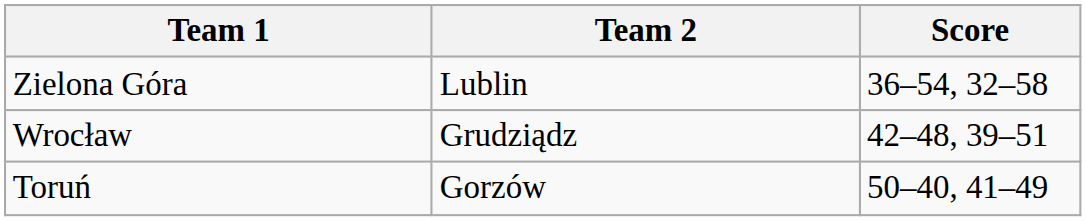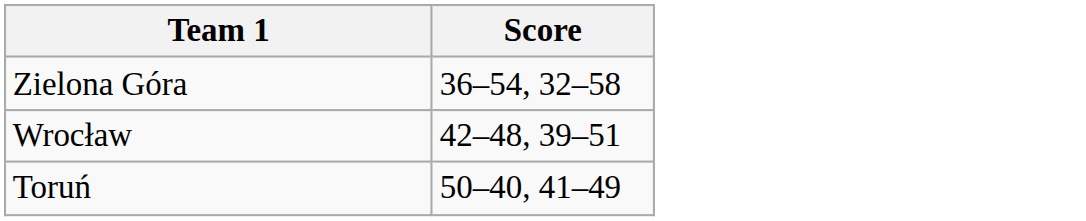 <table class="wikitable" style="font-size: 100%">
 <tr>
 <th width=200>Team 1</th>
-<th width=200>Team 2</th>
 <th width=100>Score</th>
 </tr>
 <tr>
 <td>Zielona Góra</td>
-<td>Lublin</td>
 <td>36–54, 32–58</td>
 </tr>
 <tr>
 <td>Wrocław</td>
-<td>Grudziądz</td>
 <td>42–48, 39–51</td>
 </tr>
 <tr>
 <td>Toruń</td>
-<td>Gorzów</td>
 <td>50–40, 41–49</td>
 </tr>
 </table>
